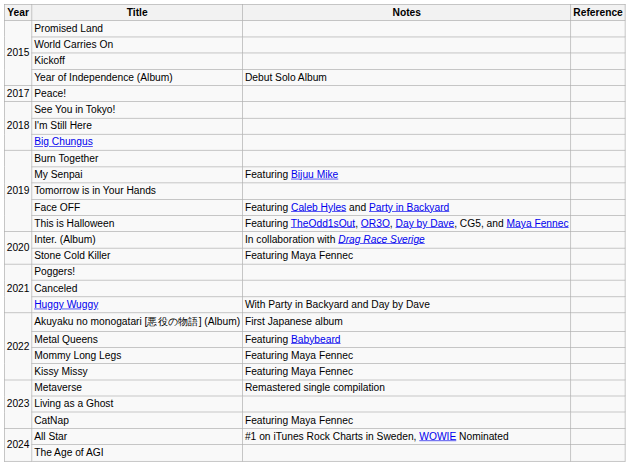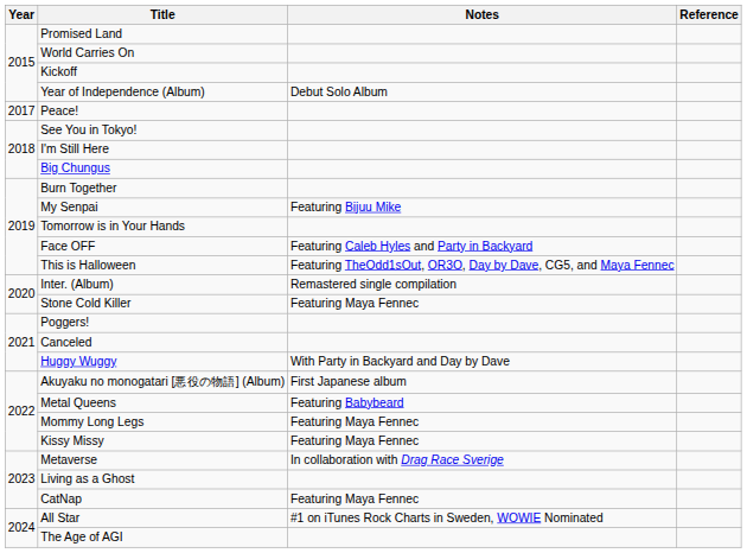 <table class="wikitable sortable">
 <tr>
 <th>Year</th>
 <th>Title</th>
 <th>Notes</th>
 <th>Reference</th>
 </tr>
 <tr>
 <td rowspan="4">2015</td>
 <td>Promised Land</td>
 <td></td>
 <td></td>
 </tr>
 <tr>
 <td>World Carries On</td>
 <td></td>
 <td></td>
 </tr>
 <tr>
 <td>Kickoff</td>
 <td></td>
 <td></td>
 </tr>
 <tr>
 <td>Year of Independence (Album)</td>
 <td>Debut Solo Album</td>
 <td></td>
 </tr>
 <tr>
 <td>2017</td>
 <td>Peace!</td>
 <td></td>
 <td></td>
 </tr>
 <tr>
 <td rowspan="3">2018</td>
 <td>See You in Tokyo!</td>
 <td></td>
 <td></td>
 </tr>
 <tr>
 <td>I'm Still Here</td>
 <td></td>
 <td></td>
 </tr>
 <tr>
 <td><a href='#'>Big Chungus</a></td>
 <td></td>
 <td></td>
 </tr>
 <tr>
 <td rowspan="5">2019</td>
 <td>Burn Together</td>
 <td></td>
 <td></td>
 </tr>
 <tr>
 <td>My Senpai</td>
 <td>Featuring <a href='#'>Bijuu Mike</a></td>
 <td></td>
 </tr>
 <tr>
 <td>Tomorrow is in Your Hands</td>
 <td></td>
 <td></td>
 </tr>
 <tr>
 <td>Face OFF</td>
 <td>Featuring <a href='#'>Caleb Hyles</a> and <a href='#'>Party in Backyard</a></td>
 <td></td>
 </tr>
 <tr>
 <td>This is Halloween</td>
 <td>Featuring <a href='#'>TheOdd1sOut</a>, <a href='#'>OR3O</a>, <a href='#'>Day by Dave</a>, CG5, and <a href='#'>Maya Fennec</a></td>
 <td></td>
 </tr>
 <tr>
 <td rowspan="2">2020</td>
 <td>Inter. (Album)</td>
-<td>In collaboration with <em><a href='#'>Drag Race Sverige</a></em></td>
+<td>Remastered single compilation</td>
 <td></td>
 </tr>
 <tr>
 <td>Stone Cold Killer</td>
 <td>Featuring Maya Fennec</td>
 <td></td>
 </tr>
 <tr>
 <td rowspan="3">2021</td>
 <td>Poggers!</td>
 <td></td>
 <td></td>
 </tr>
 <tr>
 <td>Canceled</td>
 <td></td>
 <td></td>
 </tr>
 <tr>
 <td><a href='#'>Huggy Wuggy</a></td>
 <td>With Party in Backyard and Day by Dave</td>
 <td></td>
 </tr>
 <tr>
 <td rowspan="4">2022</td>
 <td>Akuyaku no monogatari [悪役の物語] (Album)</td>
 <td>First Japanese album</td>
 <td></td>
 </tr>
 <tr>
 <td>Metal Queens</td>
 <td>Featuring <a href='#'>Babybeard</a></td>
 <td></td>
 </tr>
 <tr>
 <td>Mommy Long Legs</td>
 <td>Featuring Maya Fennec</td>
 <td></td>
 </tr>
 <tr>
 <td>Kissy Missy</td>
 <td>Featuring Maya Fennec</td>
 <td></td>
 </tr>
 <tr>
 <td rowspan="3">2023</td>
 <td>Metaverse</td>
-<td>Remastered single compilation</td>
+<td>In collaboration with <em><a href='#'>Drag Race Sverige</a></em></td>
 <td></td>
 </tr>
 <tr>
 <td>Living as a Ghost</td>
 <td></td>
 <td></td>
 </tr>
 <tr>
 <td>CatNap</td>
 <td>Featuring Maya Fennec</td>
 <td></td>
 </tr>
 <tr>
 <td rowspan="2">2024</td>
 <td>All Star</td>
 <td>#1 on iTunes Rock Charts in Sweden, <a href='#'>WOWIE</a> Nominated</td>
 <td></td>
 </tr>
 <tr>
 <td>The Age of AGI</td>
 <td></td>
 <td></td>
 </tr>
 </table>
